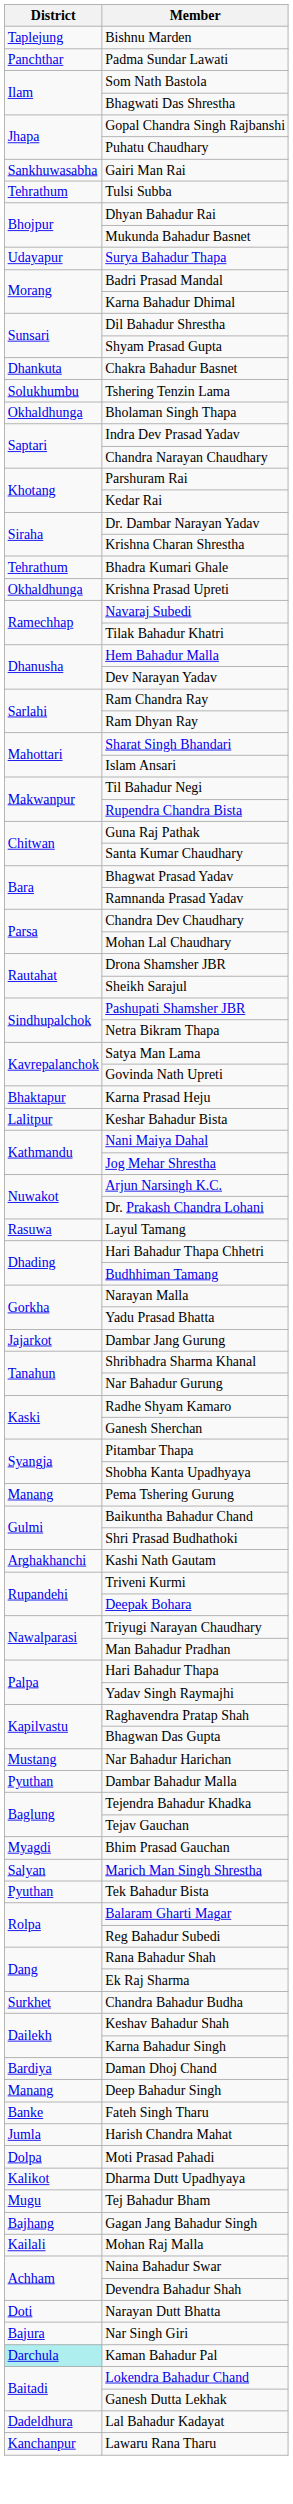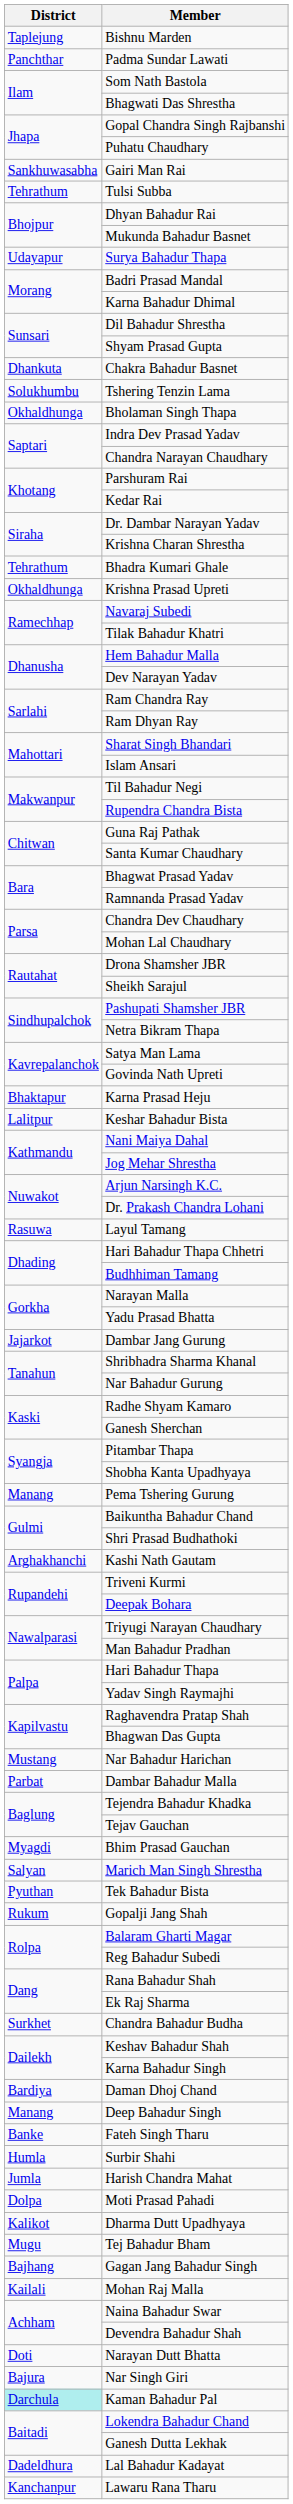 <table class="wikitable">
 <tr>
 <th>District</th>
 <th>Member</th>
 </tr>
 <tr>
 <td><a href='#'>Taplejung</a></td>
 <td>Bishnu Marden</td>
 </tr>
 <tr>
 <td><a href='#'>Panchthar</a></td>
 <td>Padma Sundar Lawati</td>
 </tr>
 <tr>
 <td rowspan="2"><a href='#'>Ilam</a></td>
 <td>Som Nath Bastola</td>
 </tr>
 <tr>
 <td>Bhagwati Das Shrestha</td>
 </tr>
 <tr>
 <td rowspan="2"><a href='#'>Jhapa</a></td>
 <td>Gopal Chandra Singh Rajbanshi</td>
 </tr>
 <tr>
 <td>Puhatu Chaudhary</td>
 </tr>
 <tr>
 <td><a href='#'>Sankhuwasabha</a></td>
 <td>Gairi Man Rai</td>
 </tr>
 <tr>
 <td><a href='#'>Tehrathum</a></td>
 <td>Tulsi Subba</td>
 </tr>
 <tr>
 <td rowspan="2"><a href='#'>Bhojpur</a></td>
 <td>Dhyan Bahadur Rai</td>
 </tr>
 <tr>
 <td>Mukunda Bahadur Basnet</td>
 </tr>
 <tr>
 <td><a href='#'>Udayapur</a></td>
 <td><a href='#'>Surya Bahadur Thapa</a></td>
 </tr>
 <tr>
 <td rowspan="2"><a href='#'>Morang</a></td>
 <td>Badri Prasad Mandal</td>
 </tr>
 <tr>
 <td>Karna Bahadur Dhimal</td>
 </tr>
 <tr>
 <td rowspan="2"><a href='#'>Sunsari</a></td>
 <td>Dil Bahadur Shrestha</td>
 </tr>
 <tr>
 <td>Shyam Prasad Gupta</td>
 </tr>
 <tr>
 <td><a href='#'>Dhankuta</a></td>
 <td>Chakra Bahadur Basnet</td>
 </tr>
 <tr>
 <td><a href='#'>Solukhumbu</a></td>
 <td>Tshering Tenzin Lama</td>
 </tr>
 <tr>
 <td><a href='#'>Okhaldhunga</a></td>
 <td>Bholaman Singh Thapa</td>
 </tr>
 <tr>
 <td rowspan="2"><a href='#'>Saptari</a></td>
 <td>Indra Dev Prasad Yadav</td>
 </tr>
 <tr>
 <td>Chandra Narayan Chaudhary</td>
 </tr>
 <tr>
 <td rowspan="2"><a href='#'>Khotang</a></td>
 <td>Parshuram Rai</td>
 </tr>
 <tr>
 <td>Kedar Rai</td>
 </tr>
 <tr>
 <td rowspan="2"><a href='#'>Siraha</a></td>
 <td>Dr. Dambar Narayan Yadav</td>
 </tr>
 <tr>
 <td>Krishna Charan Shrestha</td>
 </tr>
 <tr>
 <td><a href='#'>Tehrathum</a></td>
 <td>Bhadra Kumari Ghale</td>
 </tr>
 <tr>
 <td><a href='#'>Okhaldhunga</a></td>
 <td>Krishna Prasad Upreti</td>
 </tr>
 <tr>
 <td rowspan="2"><a href='#'>Ramechhap</a></td>
 <td><a href='#'>Navaraj Subedi</a></td>
 </tr>
 <tr>
 <td>Tilak Bahadur Khatri</td>
 </tr>
 <tr>
 <td rowspan="2"><a href='#'>Dhanusha</a></td>
 <td><a href='#'>Hem Bahadur Malla</a></td>
 </tr>
 <tr>
 <td>Dev Narayan Yadav</td>
 </tr>
 <tr>
 <td rowspan="2"><a href='#'>Sarlahi</a></td>
 <td>Ram Chandra Ray</td>
 </tr>
 <tr>
 <td>Ram Dhyan Ray</td>
 </tr>
 <tr>
 <td rowspan="2"><a href='#'>Mahottari</a></td>
 <td><a href='#'>Sharat Singh Bhandari</a></td>
 </tr>
 <tr>
 <td>Islam Ansari</td>
 </tr>
 <tr>
 <td rowspan="2"><a href='#'>Makwanpur</a></td>
 <td>Til Bahadur Negi</td>
 </tr>
 <tr>
 <td><a href='#'>Rupendra Chandra Bista</a></td>
 </tr>
 <tr>
 <td rowspan="2"><a href='#'>Chitwan</a></td>
 <td>Guna Raj Pathak</td>
 </tr>
 <tr>
 <td>Santa Kumar Chaudhary</td>
 </tr>
 <tr>
 <td rowspan="2"><a href='#'>Bara</a></td>
 <td>Bhagwat Prasad Yadav</td>
 </tr>
 <tr>
 <td>Ramnanda Prasad Yadav</td>
 </tr>
 <tr>
 <td rowspan="2"><a href='#'>Parsa</a></td>
 <td>Chandra Dev Chaudhary</td>
 </tr>
 <tr>
 <td>Mohan Lal Chaudhary</td>
 </tr>
 <tr>
 <td rowspan="2"><a href='#'>Rautahat</a></td>
 <td>Drona Shamsher JBR</td>
 </tr>
 <tr>
 <td>Sheikh Sarajul</td>
 </tr>
 <tr>
 <td rowspan="2"><a href='#'>Sindhupalchok</a></td>
 <td><a href='#'>Pashupati Shamsher JBR</a></td>
 </tr>
 <tr>
 <td>Netra Bikram Thapa</td>
 </tr>
 <tr>
 <td rowspan="2"><a href='#'>Kavrepalanchok</a></td>
 <td>Satya Man Lama</td>
 </tr>
 <tr>
 <td>Govinda Nath Upreti</td>
 </tr>
 <tr>
 <td><a href='#'>Bhaktapur</a></td>
 <td>Karna Prasad Heju</td>
 </tr>
 <tr>
 <td><a href='#'>Lalitpur</a></td>
 <td>Keshar Bahadur Bista</td>
 </tr>
 <tr>
 <td rowspan="2"><a href='#'>Kathmandu</a></td>
 <td><a href='#'>Nani Maiya Dahal</a></td>
 </tr>
 <tr>
 <td><a href='#'>Jog Mehar Shrestha</a></td>
 </tr>
 <tr>
 <td rowspan="2"><a href='#'>Nuwakot</a></td>
 <td><a href='#'>Arjun Narsingh K.C.</a></td>
 </tr>
 <tr>
 <td>Dr. <a href='#'>Prakash Chandra Lohani</a></td>
 </tr>
 <tr>
 <td><a href='#'>Rasuwa</a></td>
 <td>Layul Tamang</td>
 </tr>
 <tr>
 <td rowspan="2"><a href='#'>Dhading</a></td>
 <td>Hari Bahadur Thapa Chhetri</td>
 </tr>
 <tr>
 <td><a href='#'>Budhhiman Tamang</a></td>
 </tr>
 <tr>
 <td rowspan="2"><a href='#'>Gorkha</a></td>
 <td>Narayan Malla</td>
 </tr>
 <tr>
 <td>Yadu Prasad Bhatta</td>
 </tr>
 <tr>
 <td><a href='#'>Jajarkot</a></td>
 <td>Dambar Jang Gurung</td>
 </tr>
 <tr>
 <td rowspan="2"><a href='#'>Tanahun</a></td>
 <td>Shribhadra Sharma Khanal</td>
 </tr>
 <tr>
 <td>Nar Bahadur Gurung</td>
 </tr>
 <tr>
 <td rowspan="2"><a href='#'>Kaski</a></td>
 <td>Radhe Shyam Kamaro</td>
 </tr>
 <tr>
 <td>Ganesh Sherchan</td>
 </tr>
 <tr>
 <td rowspan="2"><a href='#'>Syangja</a></td>
 <td>Pitambar Thapa</td>
 </tr>
 <tr>
 <td>Shobha Kanta Upadhyaya</td>
 </tr>
 <tr>
 <td><a href='#'>Manang</a></td>
 <td>Pema Tshering Gurung</td>
 </tr>
 <tr>
 <td rowspan="2"><a href='#'>Gulmi</a></td>
 <td>Baikuntha Bahadur Chand</td>
 </tr>
 <tr>
 <td>Shri Prasad Budhathoki</td>
 </tr>
 <tr>
 <td><a href='#'>Arghakhanchi</a></td>
 <td>Kashi Nath Gautam</td>
 </tr>
 <tr>
 <td rowspan="2"><a href='#'>Rupandehi</a></td>
 <td>Triveni Kurmi</td>
 </tr>
 <tr>
 <td><a href='#'>Deepak Bohara</a></td>
 </tr>
 <tr>
 <td rowspan="2"><a href='#'>Nawalparasi</a></td>
 <td>Triyugi Narayan Chaudhary</td>
 </tr>
 <tr>
 <td>Man Bahadur Pradhan</td>
 </tr>
 <tr>
 <td rowspan="2"><a href='#'>Palpa</a></td>
 <td>Hari Bahadur Thapa</td>
 </tr>
 <tr>
 <td>Yadav Singh Raymajhi</td>
 </tr>
 <tr>
 <td rowspan="2"><a href='#'>Kapilvastu</a></td>
 <td>Raghavendra Pratap Shah</td>
 </tr>
 <tr>
 <td>Bhagwan Das Gupta</td>
 </tr>
 <tr>
 <td><a href='#'>Mustang</a></td>
 <td>Nar Bahadur Harichan</td>
 </tr>
 <tr>
-<td><a href='#'>Pyuthan</a></td>
+<td><a href='#'>Parbat</a></td>
 <td>Dambar Bahadur Malla</td>
 </tr>
 <tr>
 <td rowspan="2"><a href='#'>Baglung</a></td>
 <td>Tejendra Bahadur Khadka</td>
 </tr>
 <tr>
 <td>Tejav Gauchan</td>
 </tr>
 <tr>
 <td><a href='#'>Myagdi</a></td>
 <td>Bhim Prasad Gauchan</td>
 </tr>
 <tr>
 <td><a href='#'>Salyan</a></td>
 <td><a href='#'>Marich Man Singh Shrestha</a></td>
 </tr>
 <tr>
 <td><a href='#'>Pyuthan</a></td>
 <td>Tek Bahadur Bista</td>
+</tr>
+<tr>
+<td><a href='#'>Rukum</a></td>
+<td>Gopalji Jang Shah</td>
 </tr>
 <tr>
 <td rowspan="2"><a href='#'>Rolpa</a></td>
 <td><a href='#'>Balaram Gharti Magar</a></td>
 </tr>
 <tr>
 <td>Reg Bahadur Subedi</td>
 </tr>
 <tr>
 <td rowspan="2"><a href='#'>Dang</a></td>
 <td>Rana Bahadur Shah</td>
 </tr>
 <tr>
 <td>Ek Raj Sharma</td>
 </tr>
 <tr>
 <td><a href='#'>Surkhet</a></td>
 <td>Chandra Bahadur Budha</td>
 </tr>
 <tr>
 <td rowspan="2"><a href='#'>Dailekh</a></td>
 <td>Keshav Bahadur Shah</td>
 </tr>
 <tr>
 <td>Karna Bahadur Singh</td>
 </tr>
 <tr>
 <td><a href='#'>Bardiya</a></td>
 <td>Daman Dhoj Chand</td>
 </tr>
 <tr>
 <td><a href='#'>Manang</a></td>
 <td>Deep Bahadur Singh</td>
 </tr>
 <tr>
 <td><a href='#'>Banke</a></td>
 <td>Fateh Singh Tharu</td>
+</tr>
+<tr>
+<td><a href='#'>Humla</a></td>
+<td>Surbir Shahi</td>
 </tr>
 <tr>
 <td><a href='#'>Jumla</a></td>
 <td>Harish Chandra Mahat</td>
 </tr>
 <tr>
 <td><a href='#'>Dolpa</a></td>
 <td>Moti Prasad Pahadi</td>
 </tr>
 <tr>
 <td><a href='#'>Kalikot</a></td>
 <td>Dharma Dutt Upadhyaya</td>
 </tr>
 <tr>
 <td><a href='#'>Mugu</a></td>
 <td>Tej Bahadur Bham</td>
 </tr>
 <tr>
 <td><a href='#'>Bajhang</a></td>
 <td>Gagan Jang Bahadur Singh</td>
 </tr>
 <tr>
 <td><a href='#'>Kailali</a></td>
 <td>Mohan Raj Malla</td>
 </tr>
 <tr>
 <td rowspan="2"><a href='#'>Achham</a></td>
 <td>Naina Bahadur Swar</td>
 </tr>
 <tr>
 <td>Devendra Bahadur Shah</td>
 </tr>
 <tr>
 <td><a href='#'>Doti</a></td>
 <td>Narayan Dutt Bhatta</td>
 </tr>
 <tr>
 <td><a href='#'>Bajura</a></td>
 <td>Nar Singh Giri</td>
 </tr>
 <tr>
 <td style="background: paleturquoise;"><a href='#'>Darchula</a></td>
 <td>Kaman Bahadur Pal</td>
 </tr>
 <tr>
 <td rowspan="2"><a href='#'>Baitadi</a></td>
 <td><a href='#'>Lokendra Bahadur Chand</a></td>
 </tr>
 <tr>
 <td>Ganesh Dutta Lekhak</td>
 </tr>
 <tr>
 <td><a href='#'>Dadeldhura</a></td>
 <td>Lal Bahadur Kadayat</td>
 </tr>
 <tr>
 <td><a href='#'>Kanchanpur</a></td>
 <td>Lawaru Rana Tharu</td>
 </tr>
 </table>
